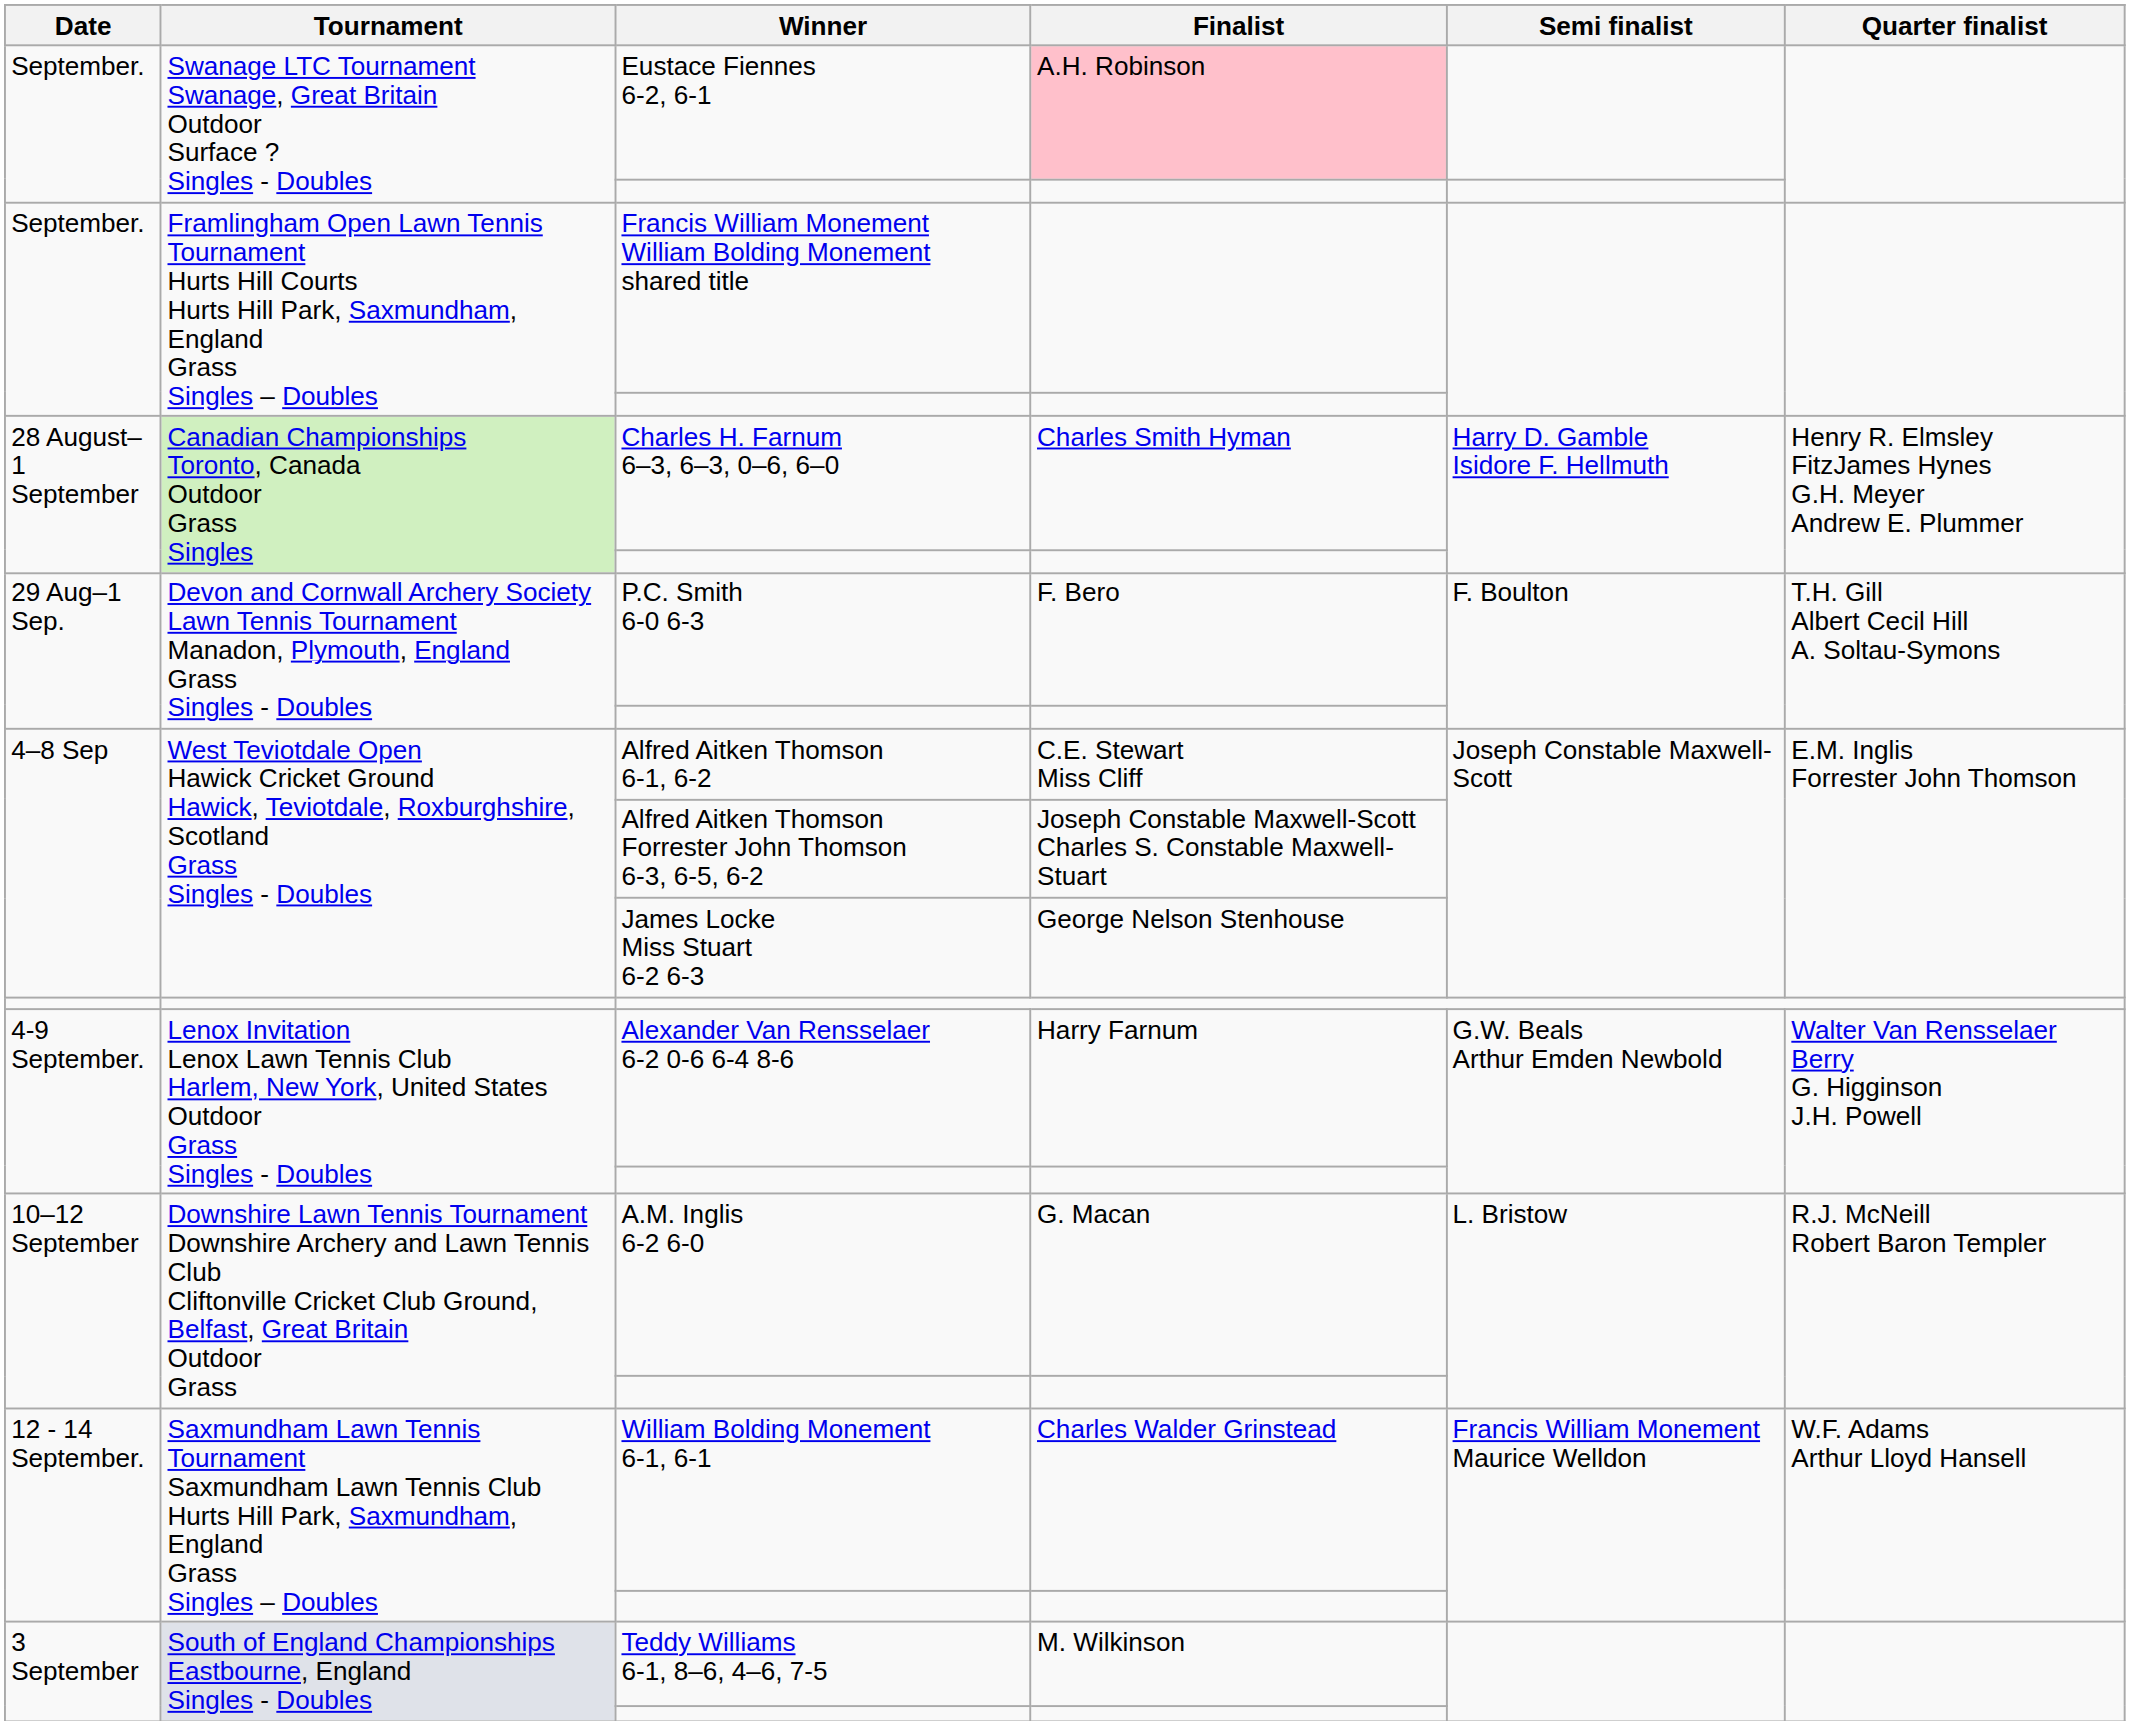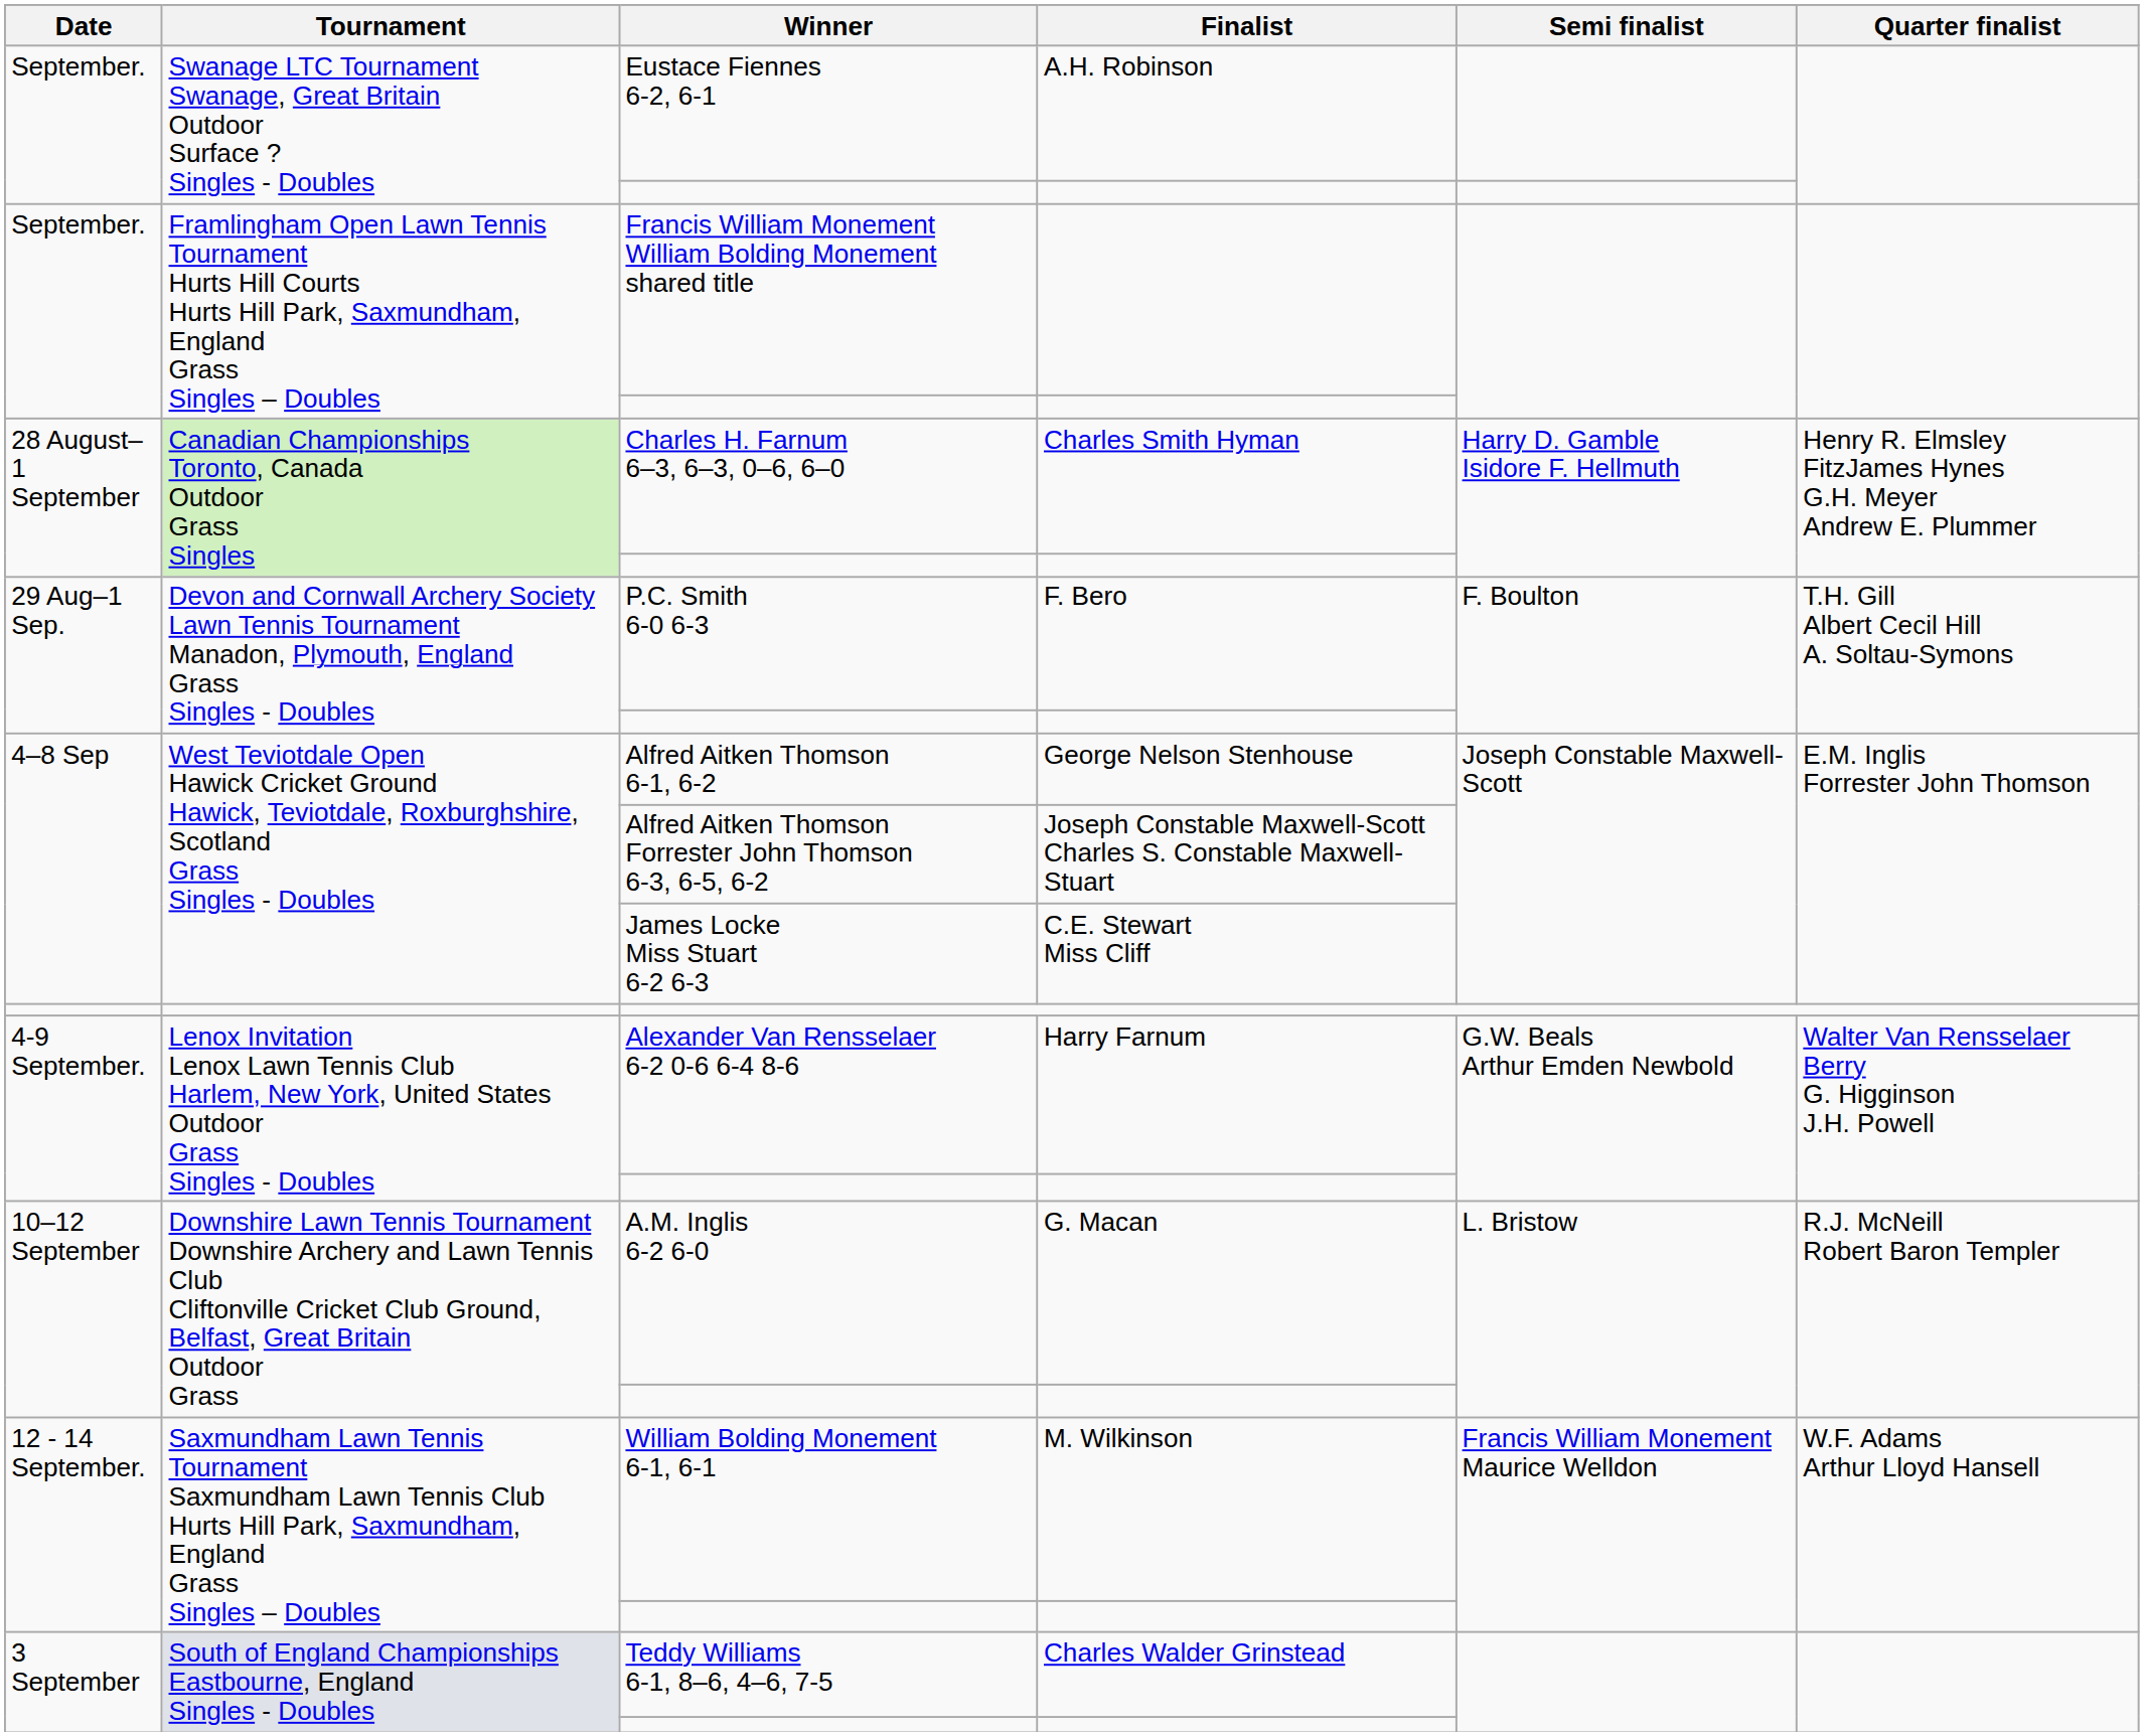 <table class="wikitable" style="font-size:85%;">
 <tr>
 <th width="75">Date</th>
 <th width="230">Tournament</th>
 <th width="210">Winner</th>
 <th width="210">Finalist</th>
 <th width="170">Semi finalist</th>
 <th width="170">Quarter finalist</th>
 </tr>
 <tr valign=top>
 <td rowspan=2>September.</td>
 <td rowspan=2><a href='#'>Swanage LTC Tournament</a><br><a href='#'>Swanage</a>, <a href='#'>Great Britain</a><br>Outdoor<br>Surface ?<br><a href='#'>Singles</a> - <a href='#'>Doubles</a></td>
 <td> Eustace Fiennes<br>6-2, 6-1</td>
-<td style="background: pink;"> A.H. Robinson</td>
+<td> A.H. Robinson</td>
 <td><br></td>
 <td rowspan=2><br>  <br> <br></td>
 </tr>
 <tr valign=top>
 <td></td>
 <td></td>
 </tr>
 <tr valign=top>
 <td rowspan=2>September.</td>
 <td rowspan=2><a href='#'>Framlingham Open Lawn Tennis Tournament</a><br>Hurts Hill Courts<br>Hurts Hill Park, <a href='#'>Saxmundham</a>, England<br>Grass<br><a href='#'>Singles</a> – <a href='#'>Doubles</a></td>
 <td><a href='#'>Francis William Monement</a><br> <a href='#'>William Bolding Monement</a><br>shared title<br></td>
 <td></td>
 <td rowspan=2></td>
 <td rowspan=2></td>
 </tr>
 <tr valign=top>
 <td></td>
 <td></td>
 </tr>
 <tr valign=top>
 <td rowspan=2>28 August–1 September</td>
 <td style="background:#d0f0c0" rowspan=2><a href='#'>Canadian Championships</a><br> <a href='#'>Toronto</a>, Canada<br>Outdoor<br>Grass<br><a href='#'>Singles</a></td>
 <td> <a href='#'>Charles H. Farnum</a> <br>6–3, 6–3, 0–6, 6–0</td>
 <td> <a href='#'>Charles Smith Hyman</a></td>
 <td rowspan=2> <a href='#'>Harry D. Gamble</a><br>  <a href='#'>Isidore F. Hellmuth</a></td>
 <td rowspan=2> Henry R. Elmsley<br>  FitzJames Hynes<br>  G.H. Meyer<br>  Andrew E. Plummer</td>
 </tr>
 <tr valign=top>
 <td></td>
 <td></td>
 </tr>
 <tr valign=top>
 <td rowspan=2>29 Aug–1 Sep.</td>
 <td rowspan=2><a href='#'>Devon and Cornwall Archery Society Lawn Tennis Tournament</a><br>Manadon, <a href='#'>Plymouth</a>, <a href='#'>England</a><br>Grass <br><a href='#'>Singles</a> - <a href='#'>Doubles</a></td>
 <td> P.C. Smith<br>6-0 6-3</td>
 <td> F. Bero</td>
 <td rowspan=2>  F. Boulton</td>
 <td rowspan=2> T.H. Gill<br> Albert Cecil Hill<br>  A. Soltau-Symons</td>
 </tr>
 <tr valign=top>
 <td></td>
 <td></td>
 </tr>
 <tr valign=top>
 <td rowspan=3>4–8 Sep</td>
 <td rowspan=3><a href='#'>West Teviotdale Open</a> <br>Hawick Cricket Ground<br><a href='#'>Hawick</a>, <a href='#'>Teviotdale</a>, <a href='#'>Roxburghshire</a>, Scotland<br><a href='#'>Grass</a> <br> <a href='#'>Singles</a> - <a href='#'>Doubles</a></td>
 <td>  Alfred Aitken Thomson<br> 6-1, 6-2</td>
-<td>  C.E. Stewart<br> Miss Cliff</td>
+<td>  George Nelson Stenhouse</td>
 <td rowspan=3>  Joseph Constable Maxwell-Scott</td>
 <td rowspan=3> E.M. Inglis <br>  Forrester John Thomson</td>
 </tr>
 <tr valign=top>
 <td>  Alfred Aitken Thomson<br>  Forrester John Thomson <br>6-3, 6-5, 6-2</td>
 <td>  Joseph Constable Maxwell-Scott<br>  Charles S. Constable Maxwell-Stuart</td>
 </tr>
 <tr valign=top>
 <td> James Locke<br>  Miss Stuart<br>6-2 6-3</td>
-<td>  George Nelson Stenhouse</td>
+<td>  C.E. Stewart<br> Miss Cliff</td>
 </tr>
 <tr valign=top>
 <td></td>
 <td></td>
 </tr>
 <tr valign=top>
 <td rowspan=2>4-9 September.</td>
 <td rowspan=2><a href='#'>Lenox Invitation</a><br>Lenox Lawn Tennis Club<br><a href='#'>Harlem, New York</a>, United States<br>Outdoor<br><a href='#'>Grass</a><br><a href='#'>Singles</a> - <a href='#'>Doubles</a></td>
 <td>  <a href='#'>Alexander Van Rensselaer</a><br> 6-2 0-6 6-4 8-6</td>
 <td>  Harry Farnum</td>
 <td rowspan=2>  G.W. Beals <br>  Arthur Emden Newbold</td>
 <td rowspan=2>  <a href='#'>Walter Van Rensselaer Berry</a> <br>  G. Higginson <br>  J.H. Powell <br></td>
 </tr>
 <tr valign=top>
 <td></td>
 </tr>
 <tr valign=top>
 <td rowspan=2>10–12 September</td>
 <td rowspan=2><a href='#'>Downshire Lawn Tennis Tournament</a> <br>Downshire Archery and Lawn Tennis Club<br> Cliftonville Cricket Club Ground, <a href='#'>Belfast</a>, <a href='#'>Great Britain</a><br>Outdoor<br>Grass<br></td>
 <td>  A.M. Inglis<br>6-2 6-0</td>
 <td> G. Macan</td>
 <td rowspan=2> L. Bristow</td>
 <td rowspan=2> R.J. McNeill <br> Robert Baron Templer</td>
 </tr>
 <tr valign=top>
 <td></td>
 <td></td>
 </tr>
 <tr valign=top>
 <td rowspan=2>12 - 14 September.</td>
 <td rowspan=2><a href='#'>Saxmundham Lawn Tennis Tournament</a><br>Saxmundham Lawn Tennis Club<br>Hurts Hill Park, <a href='#'>Saxmundham</a>, England<br>Grass<br><a href='#'>Singles</a> – <a href='#'>Doubles</a></td>
 <td> <a href='#'>William Bolding Monement</a><br>6-1, 6-1</td>
-<td> <a href='#'>Charles Walder Grinstead</a></td>
+<td> M. Wilkinson</td>
 <td rowspan=2> <a href='#'>Francis William Monement</a> <br> Maurice Welldon</td>
 <td rowspan=2> W.F. Adams<br> Arthur Lloyd Hansell<br></td>
 </tr>
 <tr valign=top>
 <td></td>
 <td></td>
 </tr>
 <tr valign=top>
 <td rowspan=2>3 September</td>
 <td style="background:#dfe2e9" rowspan=2><a href='#'>South of England Championships</a> <br><a href='#'>Eastbourne</a>, England<br><a href='#'>Singles</a> - <a href='#'>Doubles</a></td>
 <td> <a href='#'>Teddy Williams</a><br>6-1, 8–6, 4–6, 7-5</td>
-<td> M. Wilkinson</td>
+<td> <a href='#'>Charles Walder Grinstead</a></td>
 <td rowspan=2></td>
 <td rowspan=2></td>
 </tr>
 <tr valign=top>
 <td></td>
 <td></td>
 </tr>
 </table>
